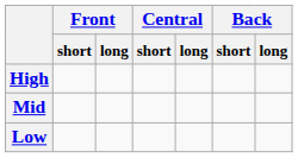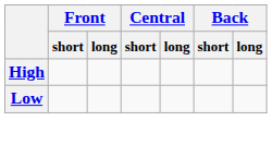 <table class="wikitable" style="text-align:center">
 <tr>
 <th rowspan="2"></th>
 <th colspan="2"><a href='#'>Front</a></th>
 <th colspan="2"><a href='#'>Central</a></th>
 <th colspan="2"><a href='#'>Back</a></th>
 </tr>
 <tr>
 <th><small>short</small></th>
 <th><small>long</small></th>
 <th><small>short</small></th>
 <th><small>long</small></th>
 <th><small>short</small></th>
 <th><small>long</small></th>
 </tr>
 <tr>
 <th><a href='#'>High</a></th>
 <td></td>
 <td></td>
 <td></td>
 <td></td>
 <td></td>
 <td></td>
 </tr>
 <tr>
-<th><a href='#'>Mid</a></th>
-<td></td>
-<td></td>
-<td></td>
-<td></td>
-<td></td>
-<td></td>
-</tr>
-<tr>
 <th><a href='#'>Low</a></th>
 <td></td>
 <td></td>
 <td></td>
 <td></td>
 <td></td>
 <td></td>
 </tr>
 </table>
